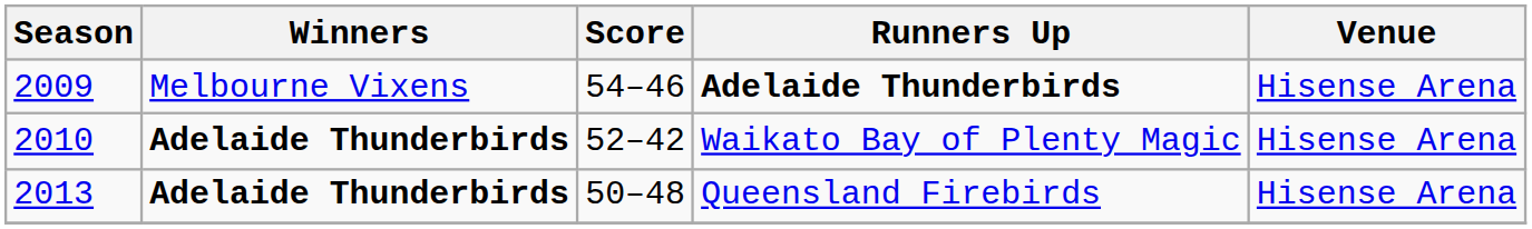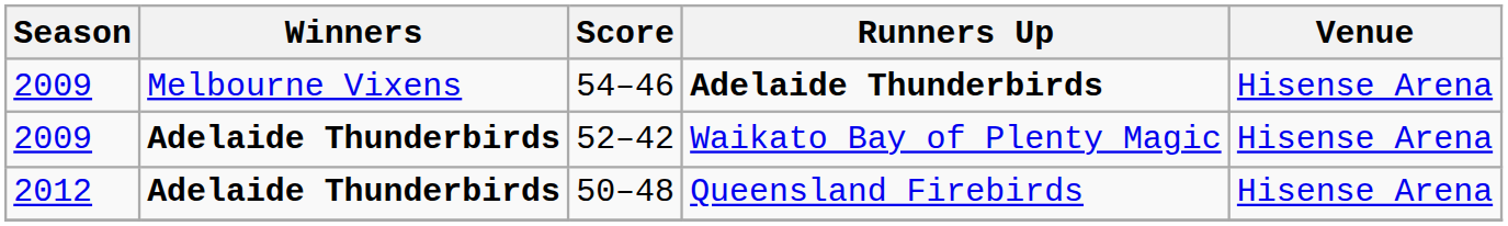 <table class="wikitable collapsible">
 <tr>
 <th>Season</th>
 <th>Winners</th>
 <th>Score</th>
 <th>Runners Up</th>
 <th>Venue</th>
 </tr>
 <tr>
 <td><a href='#'>2009</a></td>
 <td><a href='#'>Melbourne Vixens</a></td>
 <td>54–46</td>
 <td><strong>Adelaide Thunderbirds</strong></td>
 <td><a href='#'>Hisense Arena</a></td>
 </tr>
 <tr>
-<td><a href='#'>2010</a></td>
+<td><a href='#'>2009</a></td>
 <td><strong>Adelaide Thunderbirds</strong></td>
 <td>52–42</td>
 <td><a href='#'>Waikato Bay of Plenty Magic</a></td>
 <td><a href='#'>Hisense Arena</a></td>
 </tr>
 <tr>
-<td><a href='#'>2013</a></td>
+<td><a href='#'>2012</a></td>
 <td><strong>Adelaide Thunderbirds</strong></td>
 <td>50–48</td>
 <td><a href='#'>Queensland Firebirds</a></td>
 <td><a href='#'>Hisense Arena</a></td>
 </tr>
 <tr>
 </tr>
 </table>
